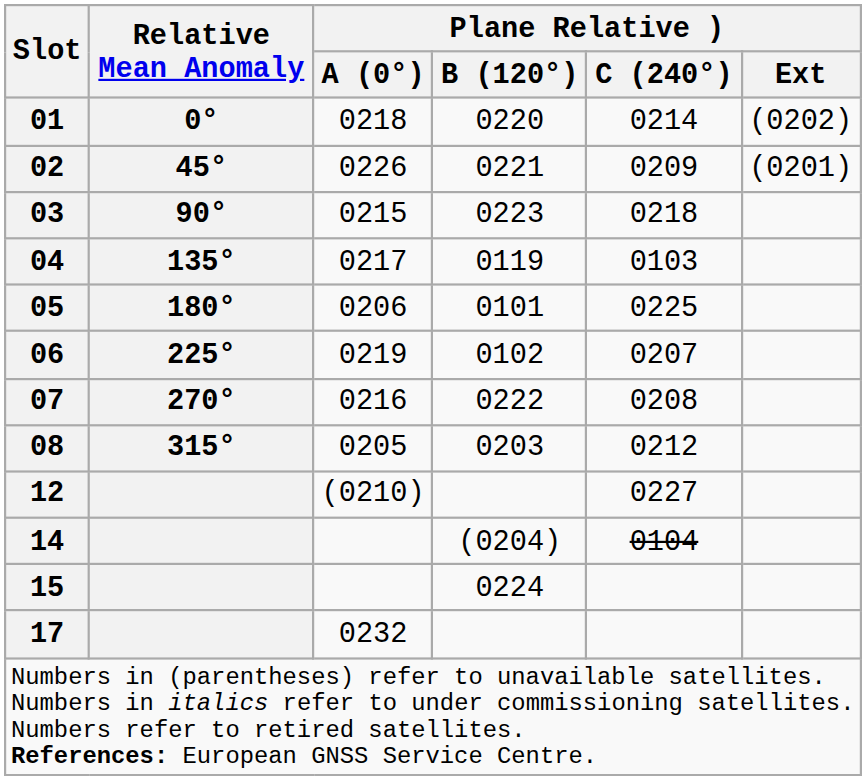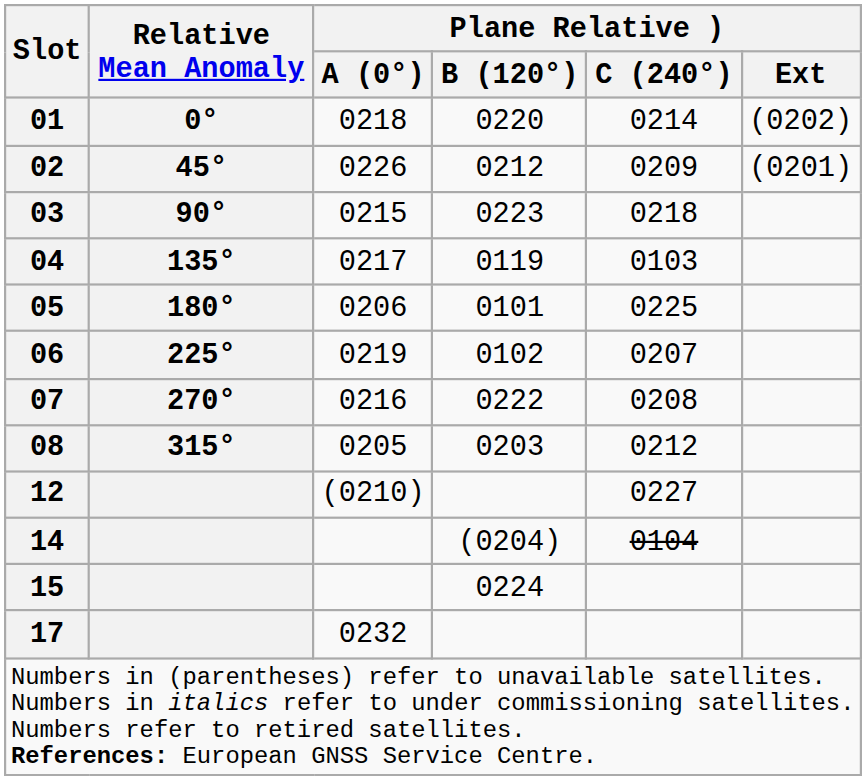 <table class="wikitable" style="text-align:center">
 <tr>
 <th colspan="1" rowspan="2">Slot</th>
 <th colspan="1" rowspan="2">Relative<br><a href='#'>Mean Anomaly</a></th>
 <th colspan="4">Plane Relative )</th>
 </tr>
 <tr>
 <th>A (0°)</th>
 <th>B (120°)</th>
 <th>C (240°)</th>
 <th>Ext</th>
 </tr>
 <tr>
 <th>01</th>
 <th>0°</th>
 <td>0218</td>
 <td>0220</td>
 <td>0214</td>
 <td>(0202)</td>
 </tr>
 <tr>
 <th>02</th>
 <th>45°</th>
 <td>0226</td>
-<td>0221</td>
+<td>0212</td>
 <td>0209</td>
 <td>(0201)</td>
 </tr>
 <tr>
 <th>03</th>
 <th>90°</th>
 <td>0215</td>
 <td>0223</td>
 <td>0218</td>
 <td></td>
 </tr>
 <tr>
 <th>04</th>
 <th>135°</th>
 <td>0217</td>
 <td>0119</td>
 <td>0103</td>
 <td></td>
 </tr>
 <tr>
 <th>05</th>
 <th>180°</th>
 <td>0206</td>
 <td>0101</td>
 <td>0225</td>
 <td></td>
 </tr>
 <tr>
 <th>06</th>
 <th>225°</th>
 <td>0219</td>
 <td>0102</td>
 <td>0207</td>
 <td></td>
 </tr>
 <tr>
 <th>07</th>
 <th>270°</th>
 <td>0216</td>
 <td>0222</td>
 <td>0208</td>
 <td></td>
 </tr>
 <tr>
 <th>08</th>
 <th>315°</th>
 <td>0205</td>
 <td>0203</td>
 <td>0212</td>
 <td></td>
 </tr>
 <tr>
 <th>12</th>
 <th></th>
 <td>(0210)</td>
 <td></td>
 <td>0227</td>
 <td></td>
 </tr>
 <tr>
 <th>14</th>
 <th></th>
 <td></td>
 <td>(0204)</td>
 <td><del>0104</del></td>
 <td></td>
 </tr>
 <tr>
 <th>15</th>
 <th></th>
 <td></td>
 <td>0224</td>
 <td></td>
 <td></td>
 </tr>
 <tr>
 <th>17</th>
 <th></th>
 <td>0232</td>
 <td></td>
 <td></td>
 <td></td>
 </tr>
 <tr>
 <td align=left colspan="6" style="font-size: smaller;">Numbers in (parentheses) refer to unavailable satellites.<br>Numbers in <em>italics</em> refer to under commissioning satellites.<br>Numbers  refer to retired satellites.<br><strong>References:</strong> European GNSS Service Centre.</td>
 </tr>
 </table>
